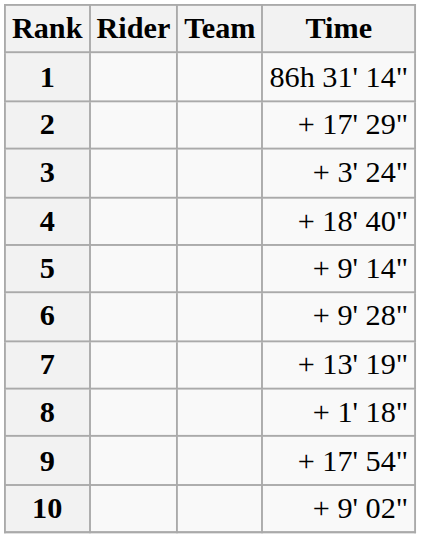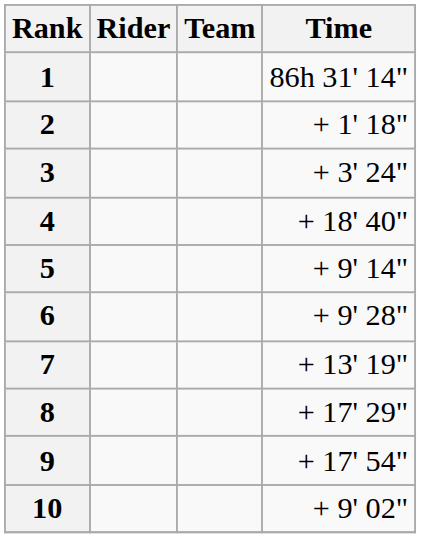 <table class="wikitable" margin-bottom:0;">
 <tr>
 <th scope="col">Rank</th>
 <th scope="col">Rider</th>
 <th scope="col">Team</th>
 <th scope="col">Time</th>
 </tr>
 <tr>
 <th scope="row">1</th>
 <td> </td>
 <td></td>
 <td align="right">86h 31' 14"</td>
 </tr>
 <tr>
 <th scope="row">2</th>
 <td></td>
 <td></td>
-<td align="right">+ 17' 29"</td>
+<td align="right">+ 1' 18"</td>
 </tr>
 <tr>
 <th scope="row">3</th>
 <td></td>
 <td></td>
 <td align="right">+ 3' 24"</td>
 </tr>
 <tr>
 <th scope="row">4</th>
 <td></td>
 <td></td>
 <td align="right">+ 18' 40"</td>
 </tr>
 <tr>
 <th scope="row">5</th>
 <td></td>
 <td></td>
 <td align="right">+ 9' 14"</td>
 </tr>
 <tr>
 <th scope="row">6</th>
 <td></td>
 <td></td>
 <td align="right">+ 9' 28"</td>
 </tr>
 <tr>
 <th scope="row">7</th>
 <td></td>
 <td></td>
 <td align="right">+ 13' 19"</td>
 </tr>
 <tr>
 <th scope="row">8</th>
 <td></td>
 <td></td>
-<td align="right">+ 1' 18"</td>
+<td align="right">+ 17' 29"</td>
 </tr>
 <tr>
 <th scope="row">9</th>
 <td></td>
 <td></td>
 <td align="right">+ 17' 54"</td>
 </tr>
 <tr>
 <th scope="row">10</th>
 <td> </td>
 <td></td>
 <td align="right">+ 9' 02"</td>
 </tr>
 <tr>
 </tr>
 </table>
